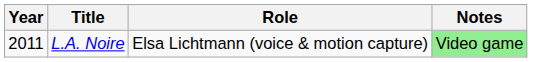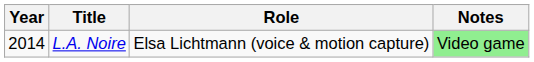 <table class="wikitable sortable">
 <tr>
 <th>Year</th>
 <th>Title</th>
 <th>Role</th>
 <th class="unsortable">Notes</th>
 </tr>
 <tr>
-<td>2011</td>
+<td>2014</td>
 <td><em><a href='#'>L.A. Noire</a></em></td>
 <td>Elsa Lichtmann (voice & motion capture)</td>
 <td style="background: lightgreen;">Video game</td>
 </tr>
 </table>
